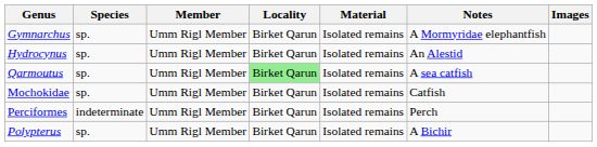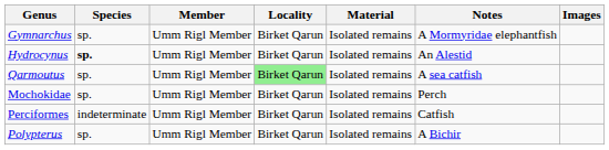 <table class="wikitable">
 <tr>
 <th>Genus</th>
 <th>Species</th>
 <th>Member</th>
 <th>Locality</th>
 <th>Material</th>
 <th>Notes</th>
 <th>Images</th>
 </tr>
 <tr>
 <td><em><a href='#'>Gymnarchus</a></em></td>
 <td>sp.</td>
 <td>Umm Rigl Member</td>
 <td>Birket Qarun</td>
 <td>Isolated remains</td>
 <td>A <a href='#'>Mormyridae</a> elephantfish</td>
 <td></td>
 </tr>
 <tr>
 <td><em><a href='#'>Hydrocynus</a></em></td>
-<td>sp.</td>
+<td><strong>sp.</strong></td>
 <td>Umm Rigl Member</td>
 <td>Birket Qarun</td>
 <td>Isolated remains</td>
 <td>An <a href='#'>Alestid</a></td>
 <td></td>
 </tr>
 <tr>
 <td><em><a href='#'>Qarmoutus</a></em></td>
 <td>sp.</td>
 <td>Umm Rigl Member</td>
 <td style="background: lightgreen;">Birket Qarun</td>
 <td>Isolated remains</td>
 <td>A <a href='#'>sea catfish</a></td>
 <td></td>
 </tr>
 <tr>
 <td><a href='#'>Mochokidae</a></td>
 <td>sp.</td>
 <td>Umm Rigl Member</td>
 <td>Birket Qarun</td>
 <td>Isolated remains</td>
-<td>Catfish</td>
+<td>Perch</td>
 <td></td>
 </tr>
 <tr>
 <td><a href='#'>Perciformes</a></td>
 <td>indeterminate</td>
 <td>Umm Rigl Member</td>
 <td>Birket Qarun</td>
 <td>Isolated remains</td>
-<td>Perch</td>
+<td>Catfish</td>
 <td></td>
 </tr>
 <tr>
 <td><em><a href='#'>Polypterus</a></em></td>
 <td>sp.</td>
 <td>Umm Rigl Member</td>
 <td>Birket Qarun</td>
 <td>Isolated remains</td>
 <td>A <a href='#'>Bichir</a></td>
 <td></td>
 </tr>
 </table>
